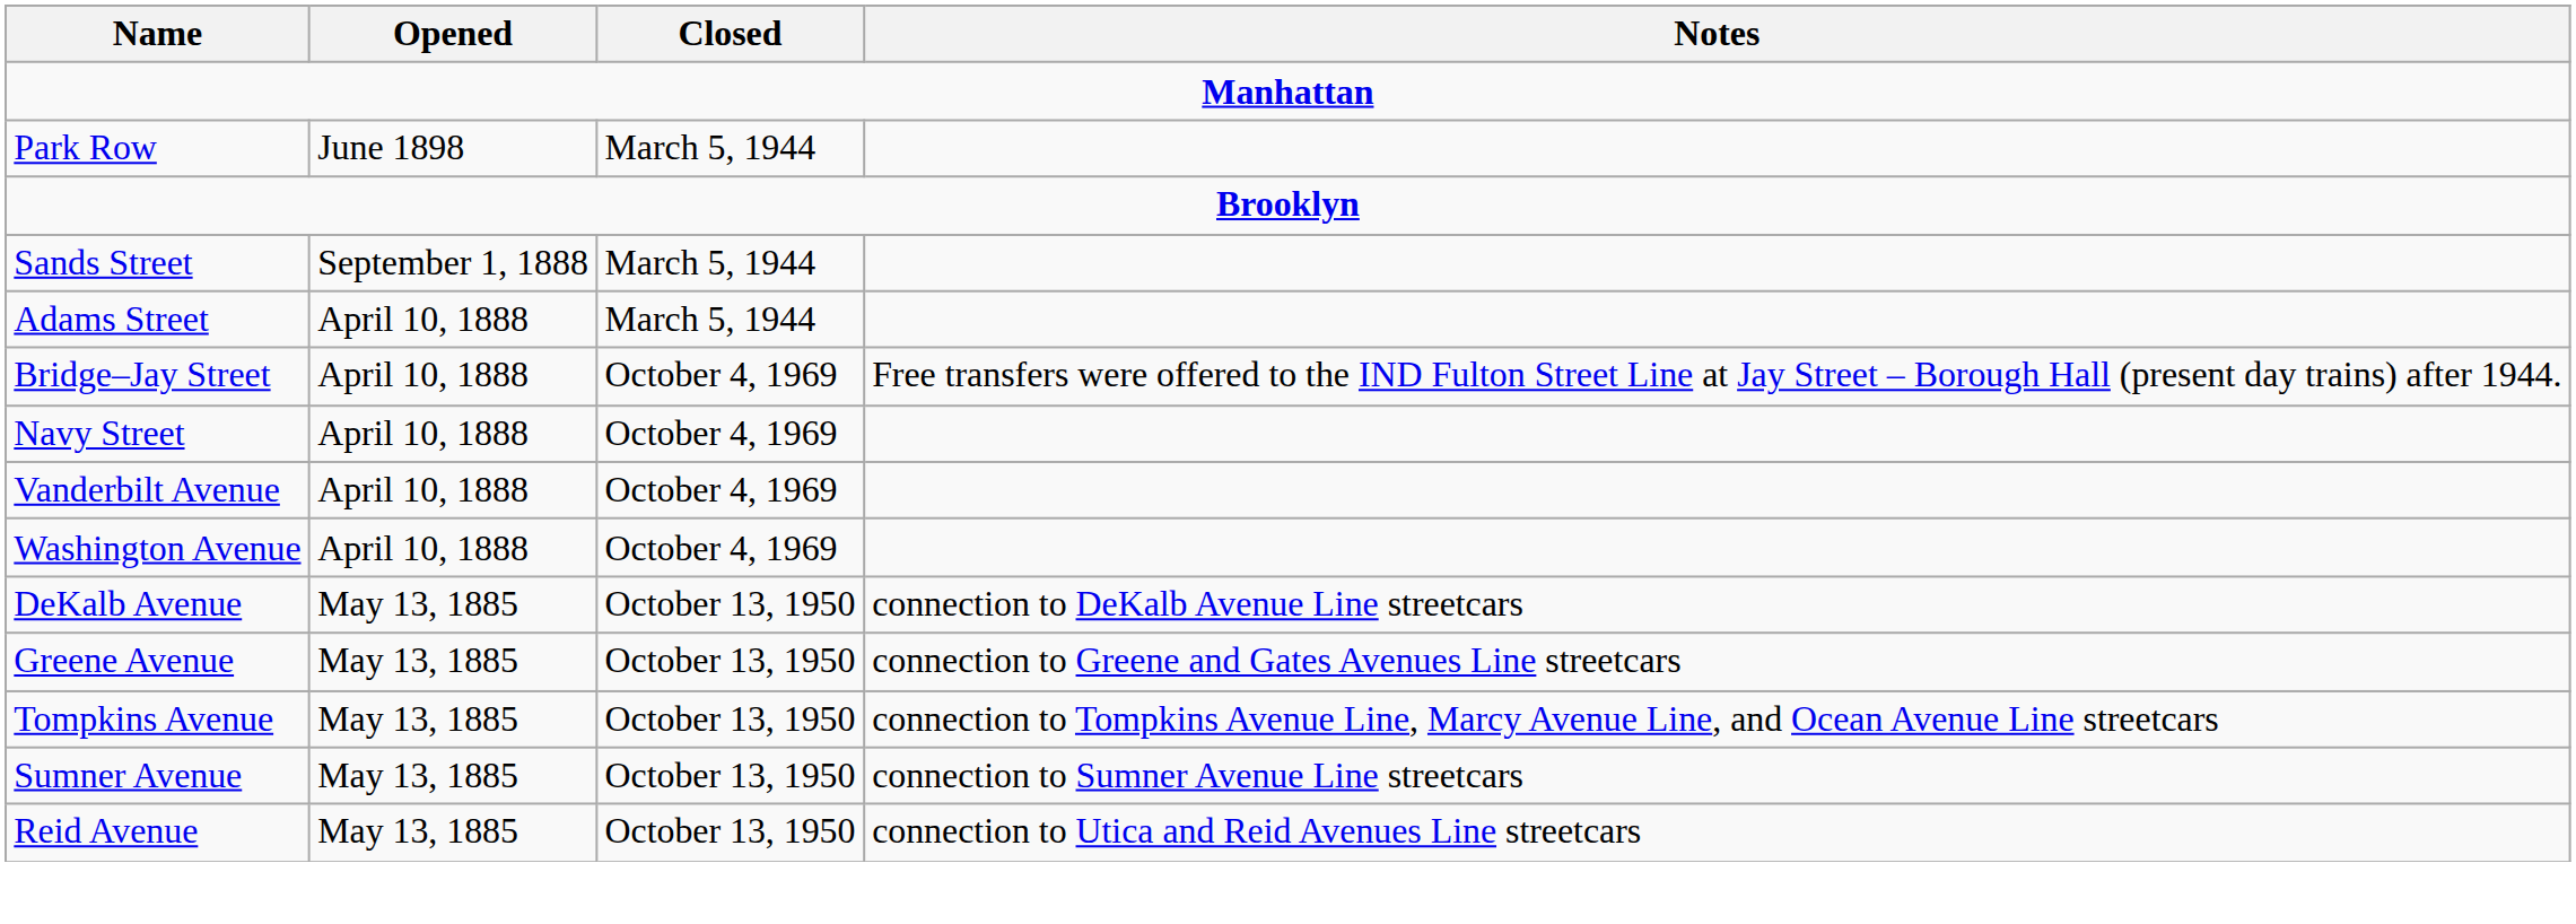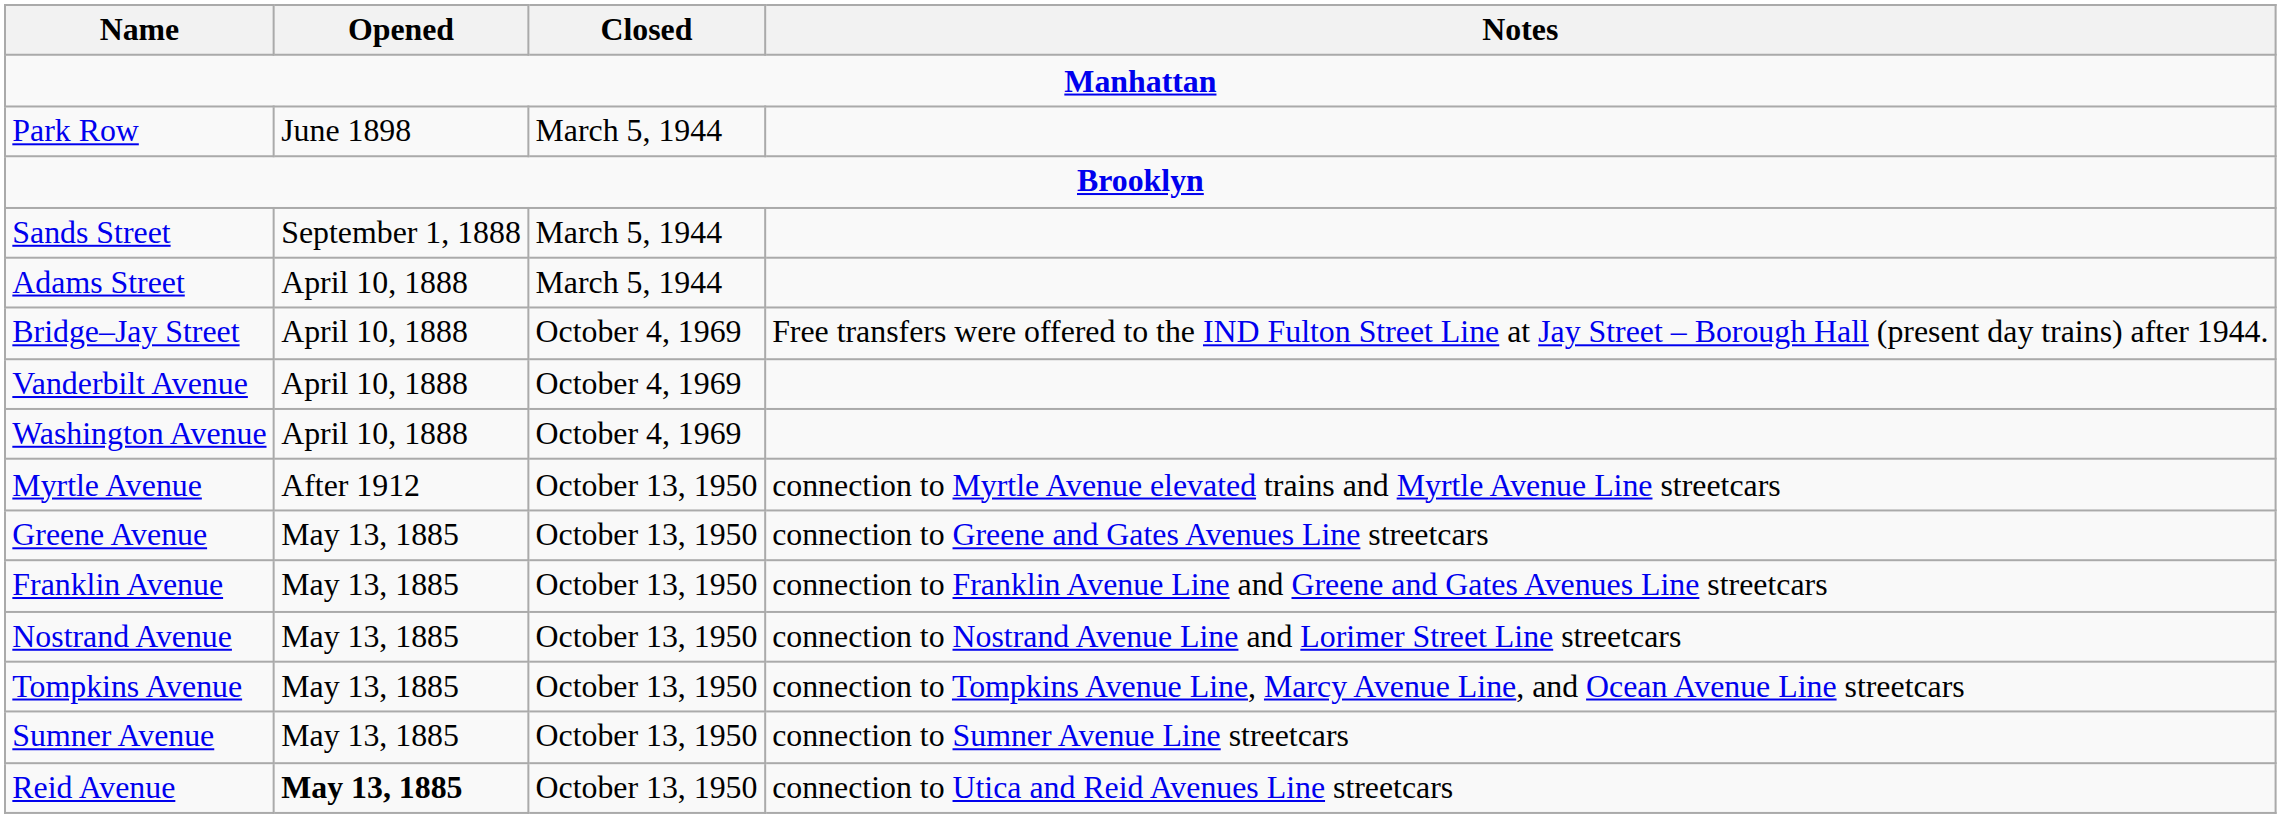 <table class=wikitable>
 <tr>
 <th>Name</th>
 <th>Opened</th>
 <th>Closed</th>
 <th>Notes</th>
 </tr>
 <tr>
 <td colspan="4" align="center"><strong><a href='#'>Manhattan</a></strong></td>
 </tr>
 <tr>
 <td><a href='#'>Park Row</a></td>
 <td>June 1898</td>
 <td>March 5, 1944</td>
 <td></td>
 </tr>
 <tr>
 <td colspan="4" align="center"><strong><a href='#'>Brooklyn</a></strong></td>
 </tr>
 <tr>
 <td><a href='#'>Sands Street</a></td>
 <td>September 1, 1888</td>
 <td>March 5, 1944</td>
 <td></td>
 </tr>
 <tr>
 <td><a href='#'>Adams Street</a></td>
 <td>April 10, 1888</td>
 <td>March 5, 1944</td>
 <td></td>
 </tr>
 <tr>
 <td><a href='#'>Bridge–Jay Street</a></td>
 <td>April 10, 1888</td>
 <td>October 4, 1969</td>
 <td>Free transfers were offered to the <a href='#'>IND Fulton Street Line</a> at <a href='#'>Jay Street – Borough Hall</a> (present day  trains) after 1944.</td>
 </tr>
 <tr>
-<td><a href='#'>Navy Street</a></td>
-<td>April 10, 1888</td>
-<td>October 4, 1969</td>
-<td></td>
-</tr>
-<tr>
 <td><a href='#'>Vanderbilt Avenue</a></td>
 <td>April 10, 1888</td>
 <td>October 4, 1969</td>
 <td></td>
 </tr>
 <tr>
 <td><a href='#'>Washington Avenue</a></td>
 <td>April 10, 1888</td>
 <td>October 4, 1969</td>
 <td></td>
 </tr>
 <tr>
-<td><a href='#'>DeKalb Avenue</a></td>
-<td>May 13, 1885</td>
+<td><a href='#'>Myrtle Avenue</a></td>
+<td>After 1912</td>
 <td>October 13, 1950</td>
-<td>connection to <a href='#'>DeKalb Avenue Line</a> streetcars</td>
+<td>connection to <a href='#'>Myrtle Avenue elevated</a> trains and <a href='#'>Myrtle Avenue Line</a> streetcars</td>
 </tr>
 <tr>
 <td><a href='#'>Greene Avenue</a></td>
 <td>May 13, 1885</td>
 <td>October 13, 1950</td>
 <td>connection to <a href='#'>Greene and Gates Avenues Line</a> streetcars</td>
+</tr>
+<tr>
+<td><a href='#'>Franklin Avenue</a></td>
+<td>May 13, 1885</td>
+<td>October 13, 1950</td>
+<td>connection to <a href='#'>Franklin Avenue Line</a> and <a href='#'>Greene and Gates Avenues Line</a> streetcars</td>
+</tr>
+<tr>
+<td><a href='#'>Nostrand Avenue</a></td>
+<td>May 13, 1885</td>
+<td>October 13, 1950</td>
+<td>connection to <a href='#'>Nostrand Avenue Line</a> and <a href='#'>Lorimer Street Line</a> streetcars</td>
 </tr>
 <tr>
 <td><a href='#'>Tompkins Avenue</a></td>
 <td>May 13, 1885</td>
 <td>October 13, 1950</td>
 <td>connection to <a href='#'>Tompkins Avenue Line</a>, <a href='#'>Marcy Avenue Line</a>, and <a href='#'>Ocean Avenue Line</a> streetcars</td>
 </tr>
 <tr>
 <td><a href='#'>Sumner Avenue</a></td>
 <td>May 13, 1885</td>
 <td>October 13, 1950</td>
 <td>connection to <a href='#'>Sumner Avenue Line</a> streetcars</td>
 </tr>
 <tr>
 <td><a href='#'>Reid Avenue</a></td>
-<td>May 13, 1885</td>
+<td><strong>May 13, 1885</strong></td>
 <td>October 13, 1950</td>
 <td>connection to <a href='#'>Utica and Reid Avenues Line</a> streetcars</td>
 </tr>
 </table>
